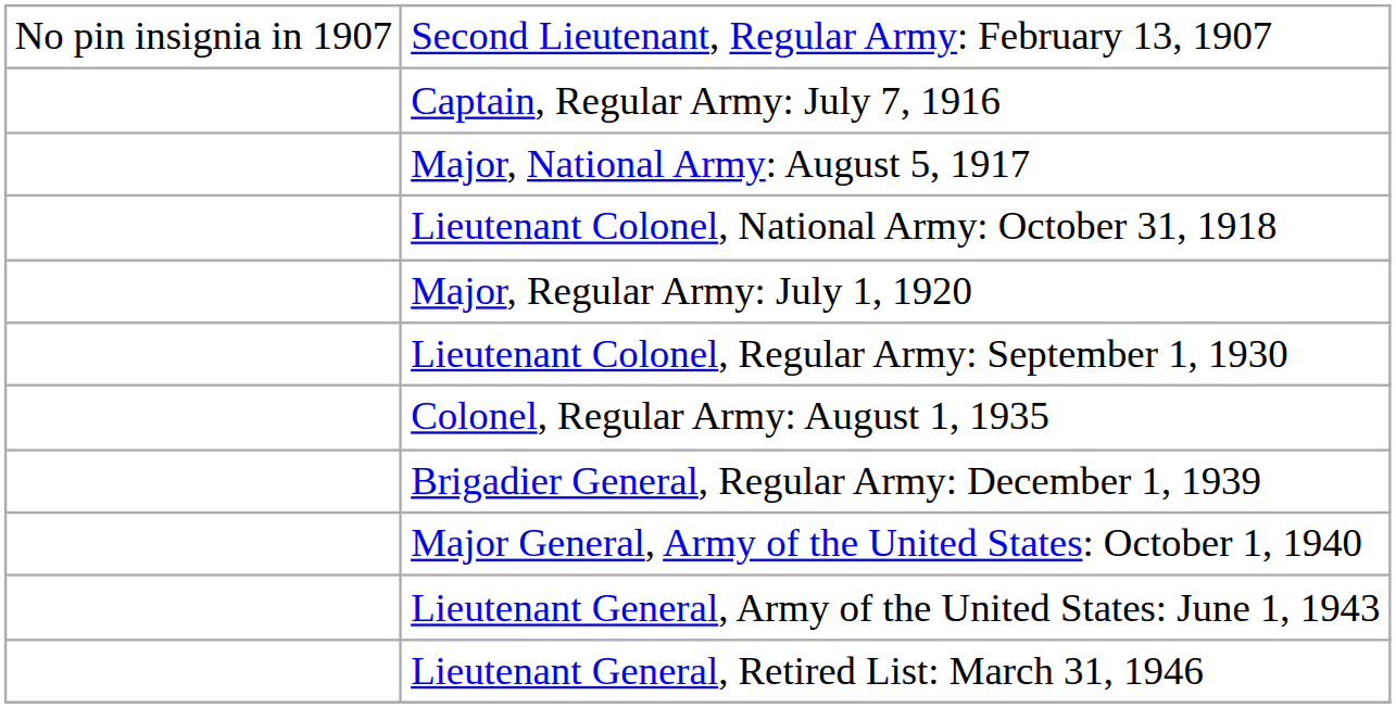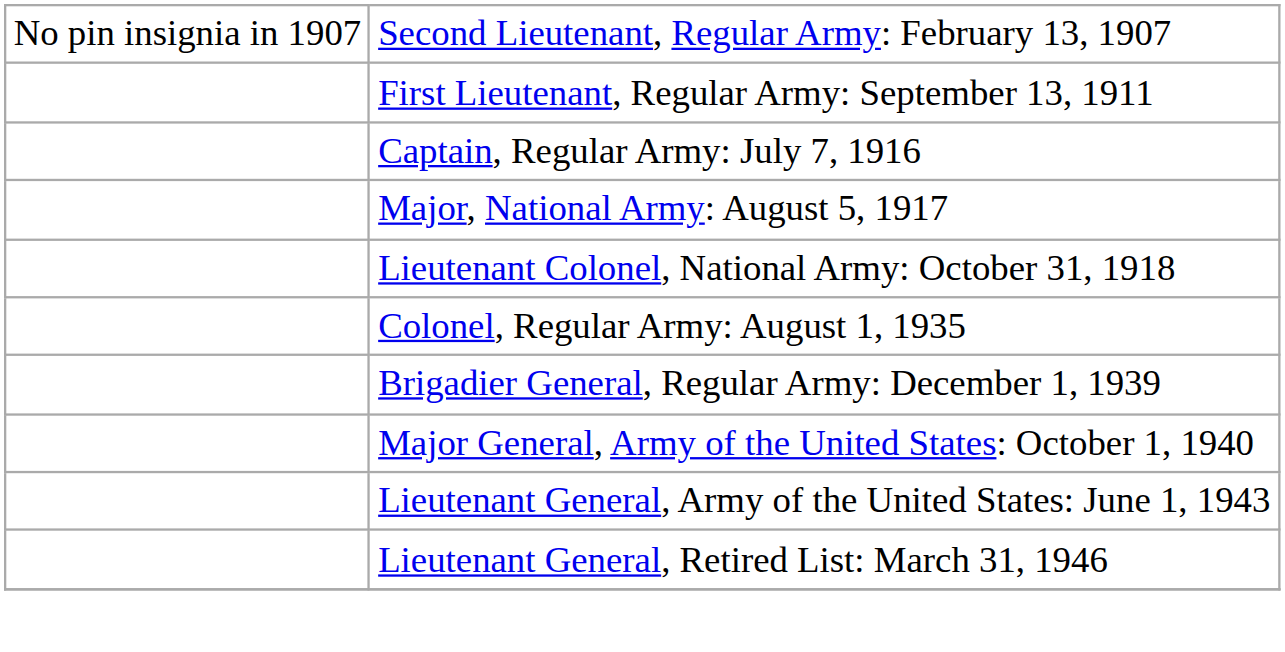 <table class="wikitable" style="background:white">
 <tr>
 <td align="center">No pin insignia in 1907</td>
 <td><a href='#'>Second Lieutenant</a>, <a href='#'>Regular Army</a>: February 13, 1907</td>
+</tr>
+<tr>
+<td align="center"></td>
+<td><a href='#'>First Lieutenant</a>, Regular Army: September 13, 1911</td>
 </tr>
 <tr>
 <td align="center"></td>
 <td><a href='#'>Captain</a>, Regular Army: July 7, 1916</td>
 </tr>
 <tr>
 <td align="center"></td>
 <td><a href='#'>Major</a>, <a href='#'>National Army</a>: August 5, 1917</td>
 </tr>
 <tr>
 <td align="center"></td>
 <td><a href='#'>Lieutenant Colonel</a>, National Army: October 31, 1918</td>
-</tr>
-<tr>
-<td align="center"></td>
-<td><a href='#'>Major</a>, Regular Army: July 1, 1920</td>
-</tr>
-<tr>
-<td align="center"></td>
-<td><a href='#'>Lieutenant Colonel</a>, Regular Army: September 1, 1930</td>
 </tr>
 <tr>
 <td align="center"></td>
 <td><a href='#'>Colonel</a>, Regular Army: August 1, 1935</td>
 </tr>
 <tr>
 <td align="center"></td>
 <td><a href='#'>Brigadier General</a>, Regular Army: December 1, 1939</td>
 </tr>
 <tr>
 <td align="center"></td>
 <td><a href='#'>Major General</a>, <a href='#'>Army of the United States</a>: October 1, 1940</td>
 </tr>
 <tr>
 <td align="center"></td>
 <td><a href='#'>Lieutenant General</a>, Army of the United States: June 1, 1943</td>
 </tr>
 <tr>
 <td align="center"></td>
 <td><a href='#'>Lieutenant General</a>, Retired List: March 31, 1946</td>
 </tr>
 <tr>
 </tr>
 </table>
